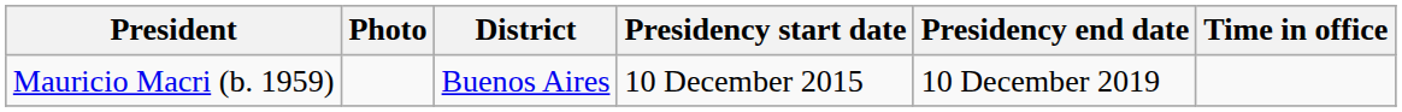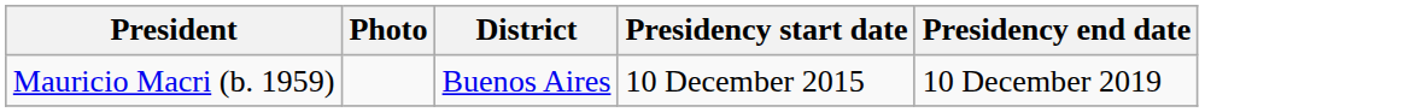 <table class="wikitable sortable">
 <tr>
 <th>President</th>
 <th>Photo</th>
 <th>District</th>
 <th>Presidency start date</th>
 <th>Presidency end date</th>
-<th>Time in office</th>
 </tr>
 <tr>
 <td><a href='#'>Mauricio Macri</a> (b. 1959)</td>
 <td></td>
 <td><a href='#'>Buenos Aires</a></td>
 <td>10 December 2015</td>
 <td>10 December 2019</td>
-<td></td>
 </tr>
 </table>
